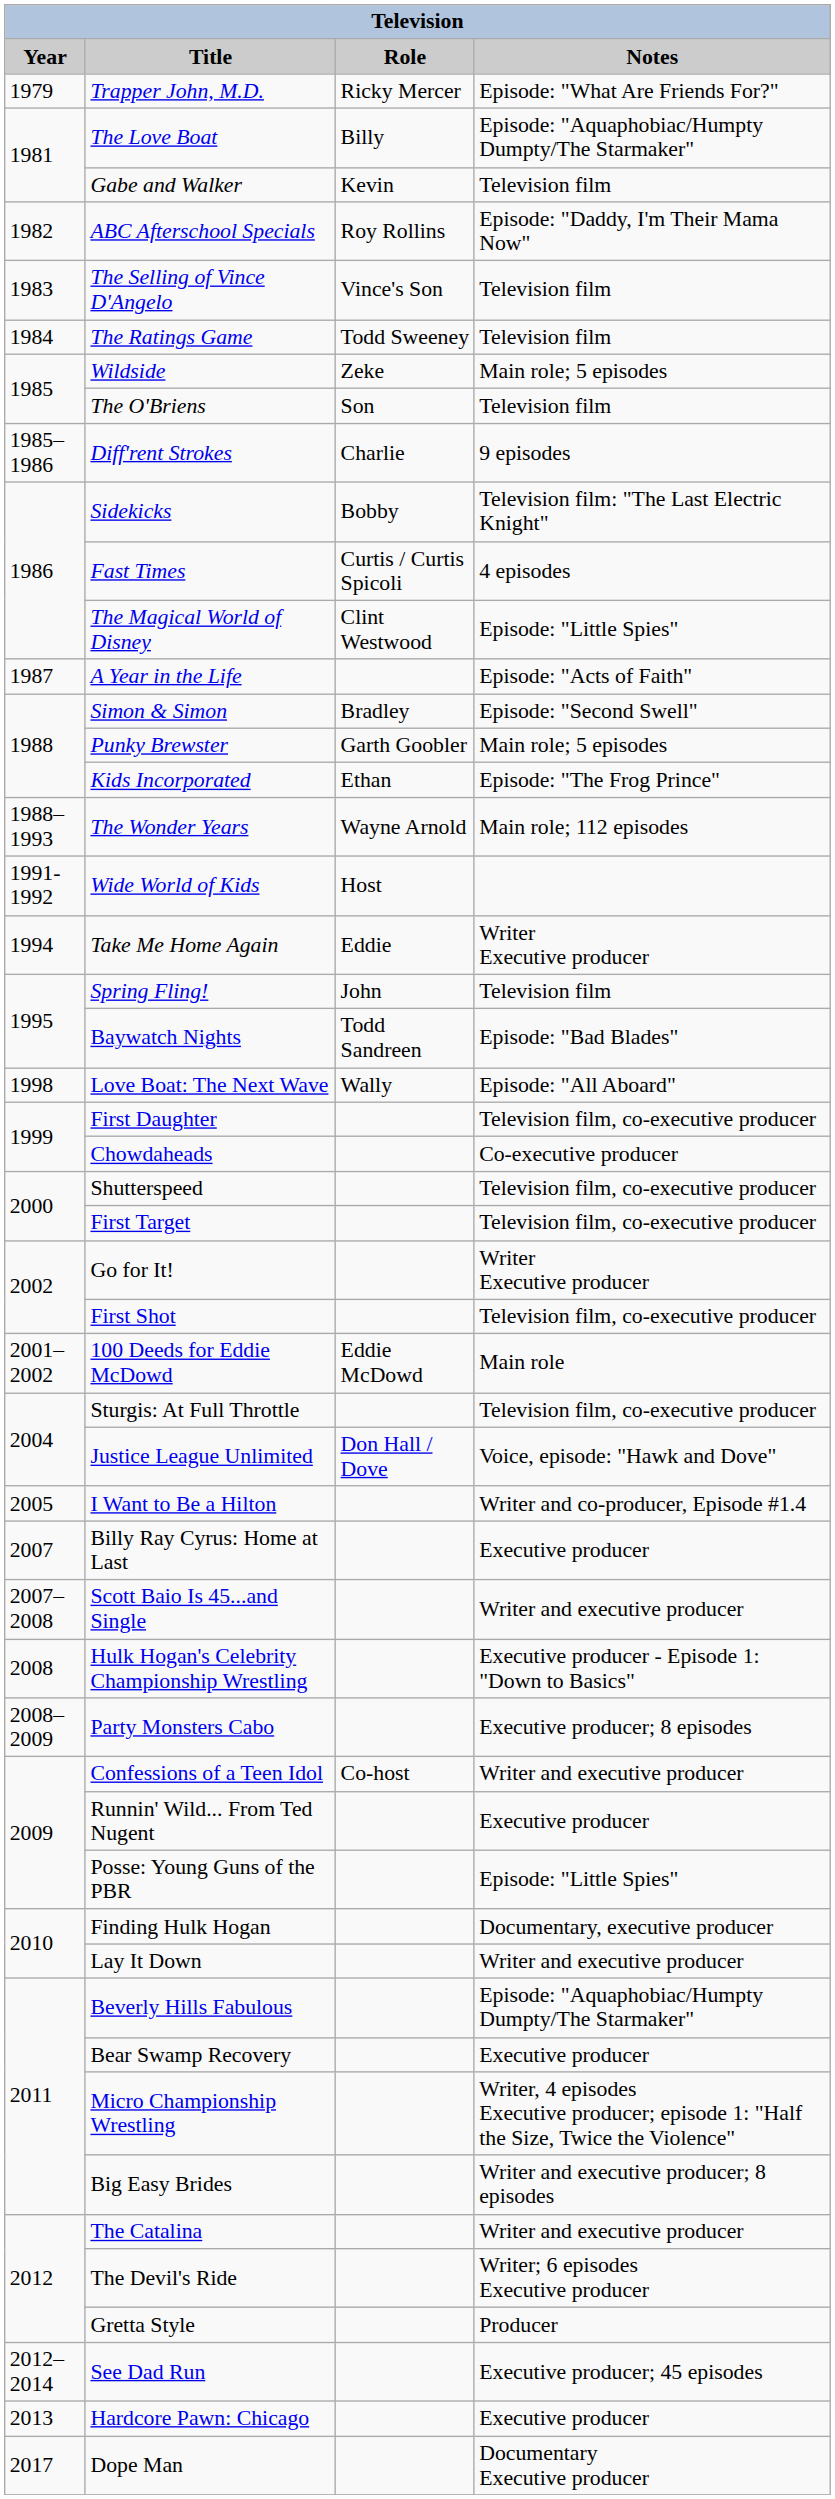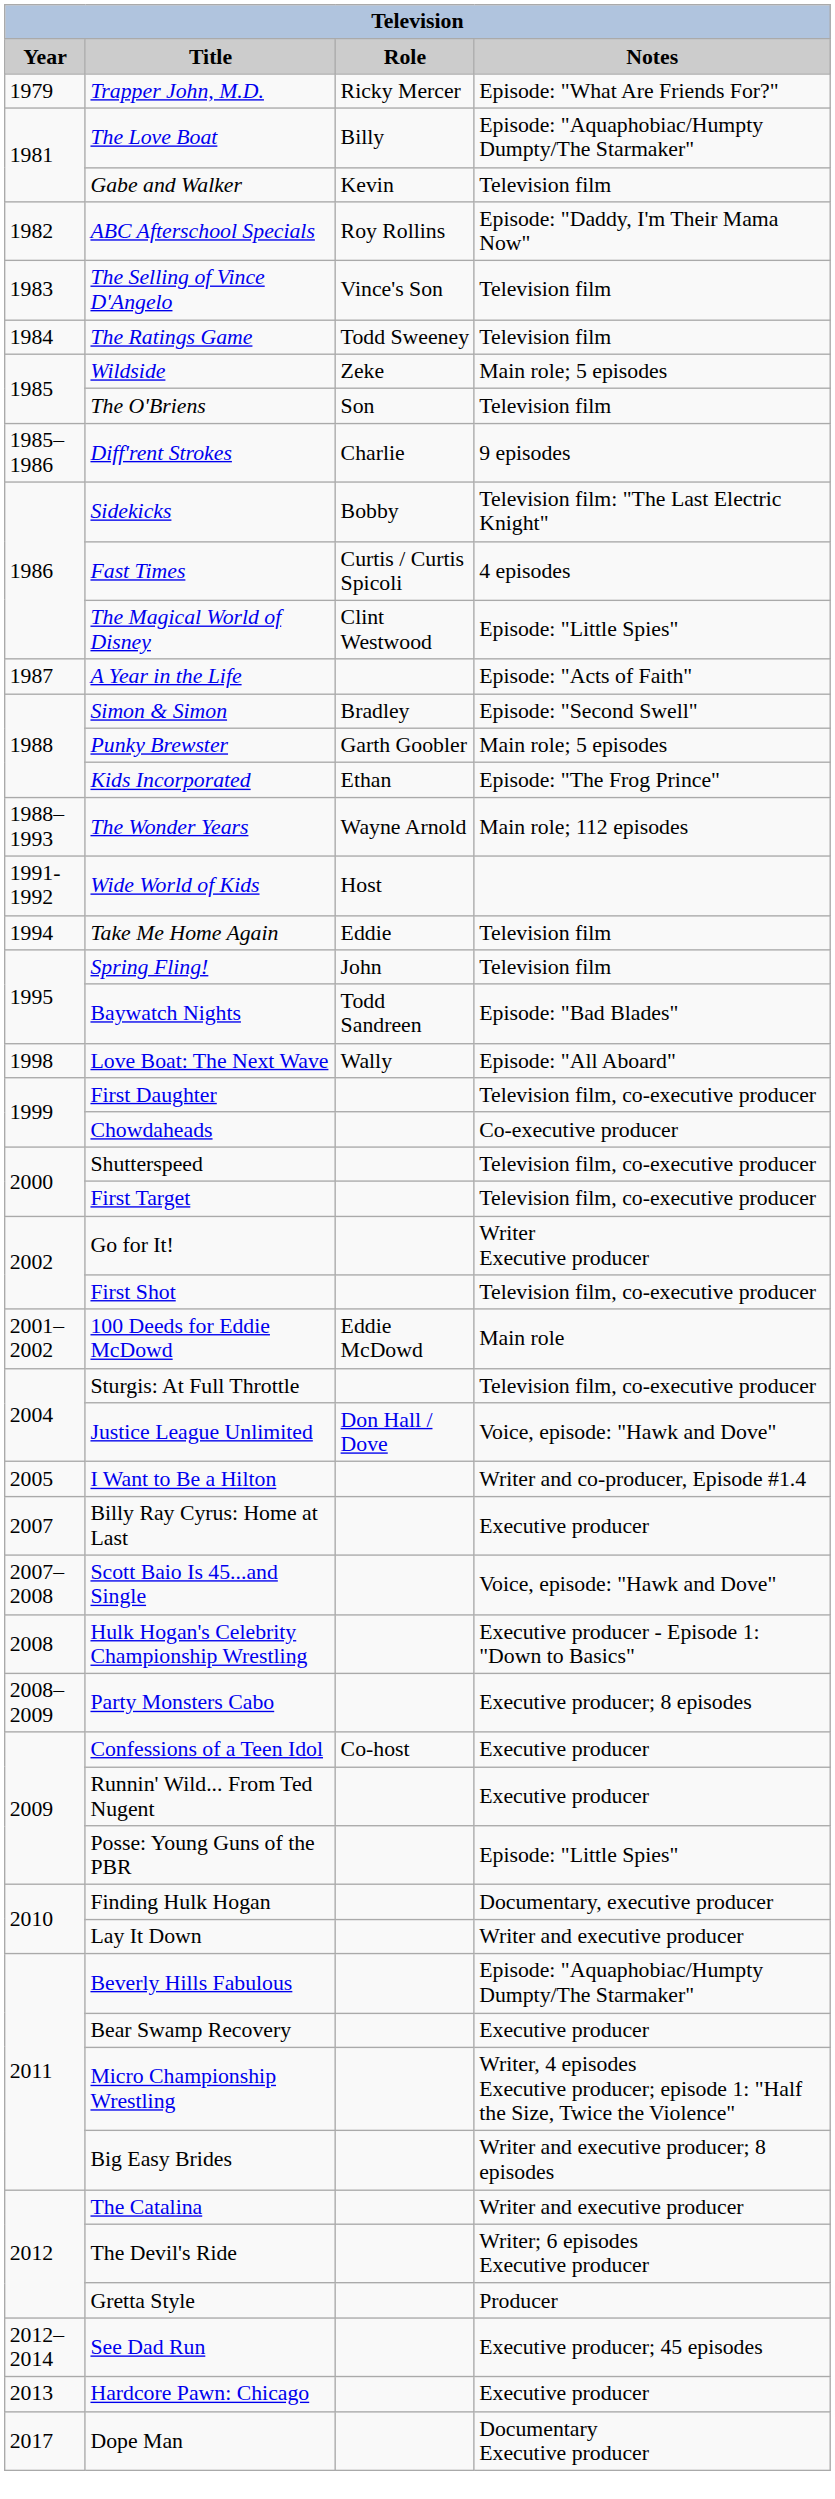 <table class="wikitable">
 <tr>
 <th colspan=4 style="background:#B0C4DE;">Television</th>
 </tr>
 <tr>
 <th style="background: #CCCCCC;">Year</th>
 <th style="background: #CCCCCC;">Title</th>
 <th style="background: #CCCCCC;">Role</th>
 <th style="background: #CCCCCC;">Notes</th>
 </tr>
 <tr>
 <td>1979</td>
 <td><em><a href='#'>Trapper John, M.D.</a></em></td>
 <td>Ricky Mercer</td>
 <td>Episode: "What Are Friends For?"</td>
 </tr>
 <tr>
 <td rowspan=2>1981</td>
 <td><em><a href='#'>The Love Boat</a></em></td>
 <td>Billy</td>
 <td>Episode: "Aquaphobiac/Humpty Dumpty/The Starmaker"</td>
 </tr>
 <tr>
 <td><em>Gabe and Walker</em></td>
 <td>Kevin</td>
 <td>Television film</td>
 </tr>
 <tr>
 <td>1982</td>
 <td><em><a href='#'>ABC Afterschool Specials</a></em></td>
 <td>Roy Rollins</td>
 <td>Episode: "Daddy, I'm Their Mama Now"</td>
 </tr>
 <tr>
 <td>1983</td>
 <td><em><a href='#'>The Selling of Vince D'Angelo</a></em></td>
 <td>Vince's Son</td>
 <td>Television film</td>
 </tr>
 <tr>
 <td>1984</td>
 <td><em><a href='#'>The Ratings Game</a></em></td>
 <td>Todd Sweeney</td>
 <td>Television film</td>
 </tr>
 <tr>
 <td rowspan=2>1985</td>
 <td><em><a href='#'>Wildside</a></em></td>
 <td>Zeke</td>
 <td>Main role; 5 episodes</td>
 </tr>
 <tr>
 <td><em>The O'Briens</em></td>
 <td>Son</td>
 <td>Television film</td>
 </tr>
 <tr>
 <td>1985–1986</td>
 <td><em><a href='#'>Diff'rent Strokes</a></em></td>
 <td>Charlie</td>
 <td>9 episodes</td>
 </tr>
 <tr>
 <td rowspan=3>1986</td>
 <td><em><a href='#'>Sidekicks</a></em></td>
 <td>Bobby</td>
 <td>Television film: "The Last Electric Knight"</td>
 </tr>
 <tr>
 <td><em><a href='#'>Fast Times</a></em></td>
 <td>Curtis / Curtis Spicoli</td>
 <td>4 episodes</td>
 </tr>
 <tr>
 <td><em><a href='#'>The Magical World of Disney</a></em></td>
 <td>Clint Westwood</td>
 <td>Episode: "Little Spies"</td>
 </tr>
 <tr>
 <td>1987</td>
 <td><em><a href='#'>A Year in the Life</a></em></td>
 <td></td>
 <td>Episode: "Acts of Faith"</td>
 </tr>
 <tr>
 <td rowspan=3>1988</td>
 <td><em><a href='#'>Simon & Simon</a></em></td>
 <td>Bradley</td>
 <td>Episode: "Second Swell"</td>
 </tr>
 <tr>
 <td><em><a href='#'>Punky Brewster</a></em></td>
 <td>Garth Goobler</td>
 <td>Main role; 5 episodes</td>
 </tr>
 <tr>
 <td><em><a href='#'>Kids Incorporated</a></em></td>
 <td>Ethan</td>
 <td>Episode: "The Frog Prince"</td>
 </tr>
 <tr>
 <td>1988–1993</td>
 <td><em><a href='#'>The Wonder Years</a></em></td>
 <td>Wayne Arnold</td>
 <td>Main role; 112 episodes</td>
 </tr>
 <tr>
 <td>1991-1992</td>
 <td><em><a href='#'>Wide World of Kids</a></em></td>
 <td>Host</td>
 <td></td>
 </tr>
 <tr>
 <td>1994</td>
 <td><em>Take Me Home Again</em></td>
 <td>Eddie</td>
-<td>Writer<br> Executive producer</td>
+<td>Television film</td>
 </tr>
 <tr>
 <td rowspan=2>1995</td>
 <td><em><a href='#'>Spring Fling!</a></td>
 <td>John</td>
 <td>Television film</td>
 </tr>
 <tr>
 <td></em><a href='#'>Baywatch Nights</a><em></td>
 <td>Todd Sandreen</td>
 <td>Episode: "Bad Blades"</td>
 </tr>
 <tr>
 <td>1998</td>
 <td></em><a href='#'>Love Boat: The Next Wave</a><em></td>
 <td>Wally</td>
 <td>Episode: "All Aboard"</td>
 </tr>
 <tr>
 <td rowspan=2>1999</td>
 <td></em><a href='#'>First Daughter</a><em></td>
 <td></td>
 <td>Television film, co-executive producer</td>
 </tr>
 <tr>
 <td></em><a href='#'>Chowdaheads</a><em></td>
 <td></td>
 <td>Co-executive producer</td>
 </tr>
 <tr>
 <td rowspan=2>2000</td>
 <td></em>Shutterspeed<em></td>
 <td></td>
 <td>Television film, co-executive producer</td>
 </tr>
 <tr>
 <td></em><a href='#'>First Target</a><em></td>
 <td></td>
 <td>Television film, co-executive producer</td>
 </tr>
 <tr>
 <td rowspan=2>2002</td>
 <td></em>Go for It!<em></td>
 <td></td>
 <td>Writer<br> Executive producer</td>
 </tr>
 <tr>
 <td></em><a href='#'>First Shot</a><em></td>
 <td></td>
 <td>Television film, co-executive producer</td>
 </tr>
 <tr>
 <td>2001–2002</td>
 <td></em><a href='#'>100 Deeds for Eddie McDowd</a><em></td>
 <td>Eddie McDowd</td>
 <td>Main role</td>
 </tr>
 <tr>
 <td rowspan=2>2004</td>
 <td></em>Sturgis: At Full Throttle<em></td>
 <td></td>
 <td>Television film, co-executive producer</td>
 </tr>
 <tr>
 <td></em><a href='#'>Justice League Unlimited</a><em></td>
 <td><a href='#'>Don Hall / Dove</a></td>
 <td>Voice, episode: "Hawk and Dove"</td>
 </tr>
 <tr>
 <td>2005</td>
 <td></em><a href='#'>I Want to Be a Hilton</a><em></td>
 <td></td>
 <td>Writer and co-producer, Episode #1.4</td>
 </tr>
 <tr>
 <td>2007</td>
 <td></em>Billy Ray Cyrus: Home at Last<em></td>
 <td></td>
 <td>Executive producer</td>
 </tr>
 <tr>
 <td>2007–2008</td>
 <td></em><a href='#'>Scott Baio Is 45...and Single</a><em></td>
 <td></td>
-<td>Writer and executive producer</td>
+<td>Voice, episode: "Hawk and Dove"</td>
 </tr>
 <tr>
 <td>2008</td>
 <td></em><a href='#'>Hulk Hogan's Celebrity Championship Wrestling</a><em></td>
 <td></td>
 <td>Executive producer - Episode 1: "Down to Basics"</td>
 </tr>
 <tr>
 <td>2008–2009</td>
 <td></em><a href='#'>Party Monsters Cabo</a><em></td>
 <td></td>
 <td>Executive producer; 8 episodes</td>
 </tr>
 <tr>
 <td rowspan=3r>2009</td>
 <td></em><a href='#'>Confessions of a Teen Idol</a><em></td>
 <td>Co-host</td>
-<td>Writer and executive producer</td>
+<td>Executive producer</td>
 </tr>
 <tr>
 <td></em>Runnin' Wild... From Ted Nugent<em></td>
 <td></td>
 <td>Executive producer</td>
 </tr>
 <tr>
 <td></em>Posse: Young Guns of the PBR<em></td>
 <td></td>
 <td>Episode: "Little Spies"</td>
 </tr>
 <tr>
 <td rowspan=2>2010</td>
 <td></em>Finding Hulk Hogan<em></td>
 <td></td>
 <td>Documentary, executive producer</td>
 </tr>
 <tr>
 <td></em>Lay It Down<em></td>
 <td></td>
 <td>Writer and executive producer</td>
 </tr>
 <tr>
 <td rowspan=4>2011</td>
 <td></em><a href='#'>Beverly Hills Fabulous</a><em></td>
 <td></td>
 <td>Episode: "Aquaphobiac/Humpty Dumpty/The Starmaker"</td>
 </tr>
 <tr>
 <td></em>Bear Swamp Recovery<em></td>
 <td></td>
 <td>Executive producer</td>
 </tr>
 <tr>
 <td></em><a href='#'>Micro Championship Wrestling</a><em></td>
 <td></td>
 <td>Writer, 4 episodes<br>Executive producer; episode 1: "Half the Size, Twice the Violence"</td>
 </tr>
 <tr>
 <td></em>Big Easy Brides<em></td>
 <td></td>
 <td>Writer and executive producer; 8 episodes</td>
 </tr>
 <tr>
 <td rowspan=3>2012</td>
 <td></em><a href='#'>The Catalina</a><em></td>
 <td></td>
 <td>Writer and executive producer</td>
 </tr>
 <tr>
 <td></em>The Devil's Ride<em></td>
 <td></td>
 <td>Writer; 6 episodes<br>Executive producer</td>
 </tr>
 <tr>
 <td></em>Gretta Style<em></td>
 <td></td>
 <td>Producer</td>
 </tr>
 <tr>
 <td>2012–2014</td>
 <td></em><a href='#'>See Dad Run</a><em></td>
 <td></td>
 <td>Executive producer; 45 episodes</td>
 </tr>
 <tr>
 <td>2013</td>
 <td></em><a href='#'>Hardcore Pawn: Chicago</a><em></td>
 <td></td>
 <td>Executive producer</td>
 </tr>
 <tr>
 <td>2017</td>
 <td></em>Dope Man<em></td>
 <td></td>
 <td>Documentary<br> Executive producer</td>
 </tr>
 </table>
